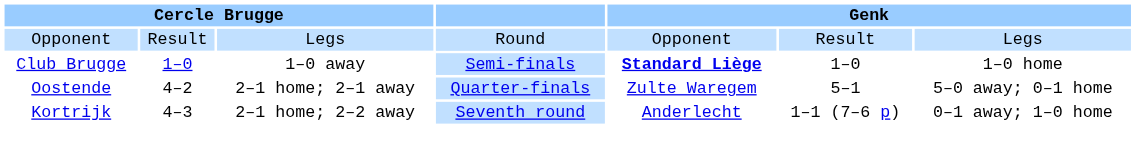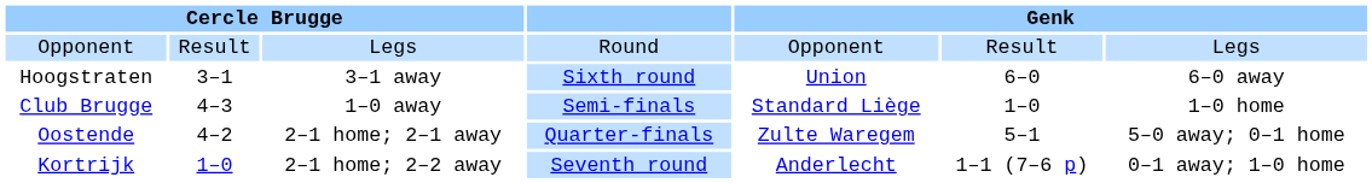 <table width="100%" style="text-align:center">
 <tr style="vertical-align:top; background:#9cf;">
 <th colspan=3 style="width:1*">Cercle Brugge</th>
 <th></th>
 <th colspan=3 style="width:1*">Genk</th>
 </tr>
 <tr style="vertical-align:top; background:#c1e0ff;">
 <td>Opponent</td>
 <td>Result</td>
 <td>Legs</td>
 <td style="background:#c1e0ff;">Round</td>
 <td>Opponent</td>
 <td>Result</td>
 <td>Legs</td>
 </tr>
 <tr>
+<td>Hoogstraten</td>
+<td>3–1</td>
+<td>3–1 away</td>
+<td style="background:#c1e0ff;"><a href='#'>Sixth round</a></td>
+<td><a href='#'>Union</a></td>
+<td>6–0</td>
+<td>6–0 away</td>
+</tr>
+<tr>
 <td><a href='#'>Club Brugge</a></td>
-<td><a href='#'>1–0</a></td>
+<td>4–3</td>
 <td>1–0 away</td>
 <td style="background:#c1e0ff;"><a href='#'>Semi-finals</a></td>
-<td><strong><a href='#'>Standard Liège</a></strong></td>
+<td><a href='#'>Standard Liège</a></td>
 <td>1–0</td>
 <td>1–0 home</td>
 </tr>
 <tr>
 <td><a href='#'>Oostende</a></td>
 <td>4–2</td>
 <td>2–1 home; 2–1 away</td>
 <td style="background:#c1e0ff;"><a href='#'>Quarter-finals</a></td>
 <td><a href='#'>Zulte Waregem</a></td>
 <td>5–1</td>
 <td>5–0 away; 0–1 home</td>
 </tr>
 <tr>
 <td><a href='#'>Kortrijk</a></td>
-<td>4–3</td>
+<td><a href='#'>1–0</a></td>
 <td>2–1 home; 2–2 away </td>
 <td style="background:#c1e0ff;"><a href='#'>Seventh round</a></td>
 <td><a href='#'>Anderlecht</a></td>
 <td>1–1 (7–6 <a href='#'>p</a>)</td>
 <td>0–1 away; 1–0 home</td>
 </tr>
 </table>
